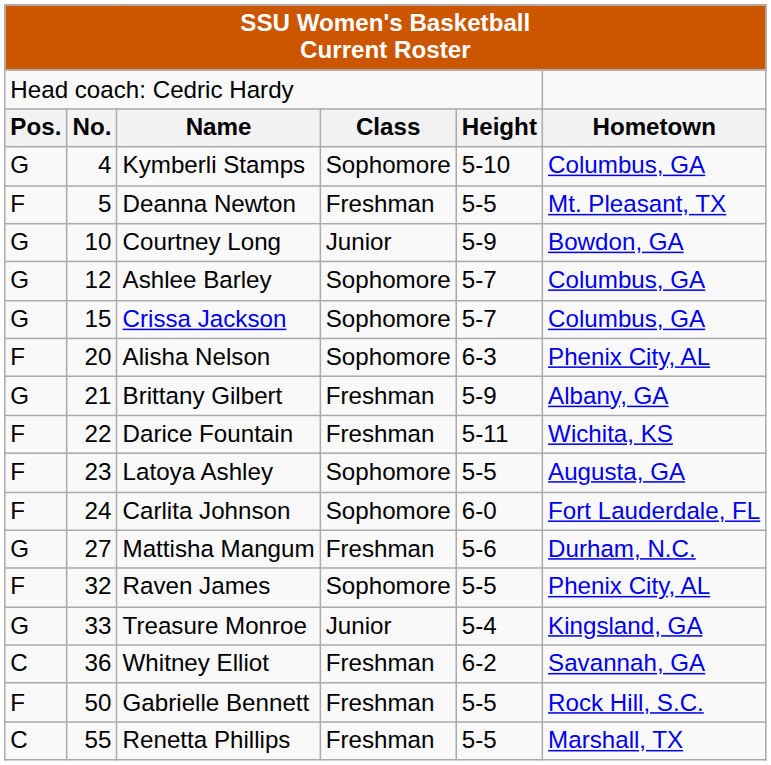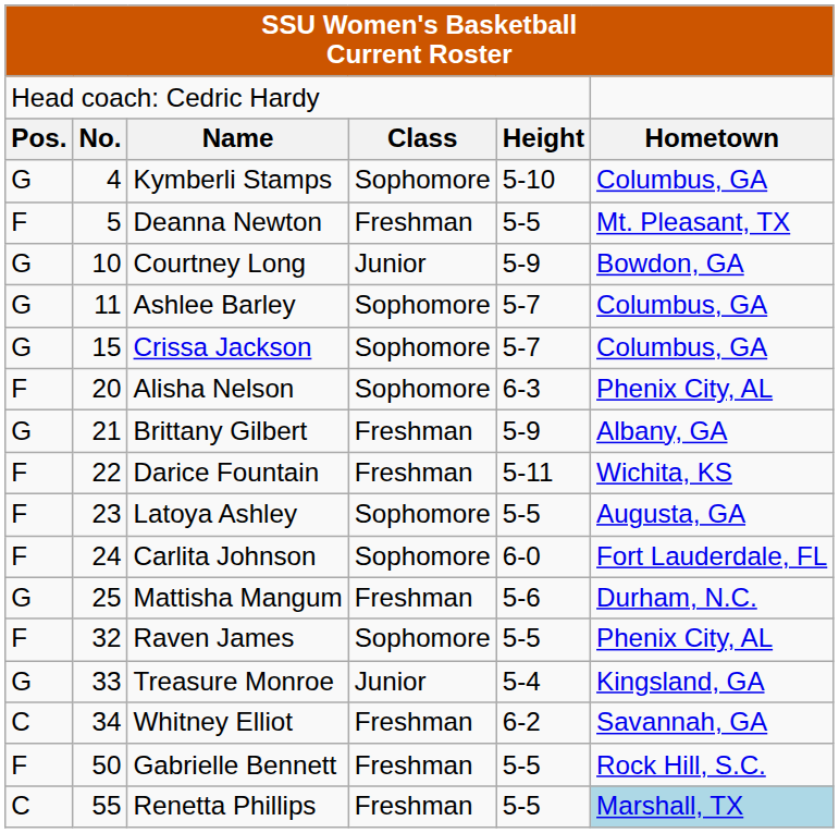 <table class="wikitable">
 <tr>
 <th colspan=7 style="background:#CC5500;color:white;">SSU Women's Basketball<br>Current Roster</th>
 </tr>
 <tr>
 <td colspan=5>Head coach: Cedric Hardy</td>
 </tr>
 <tr>
 <th>Pos.</th>
 <th>No.</th>
 <th>Name</th>
 <th>Class</th>
 <th>Height</th>
 <th>Hometown</th>
 </tr>
 <tr>
 <td>G</td>
 <td align="right">4</td>
 <td>Kymberli Stamps</td>
 <td>Sophomore</td>
 <td>5-10</td>
 <td><a href='#'>Columbus, GA</a></td>
 </tr>
 <tr>
 <td>F</td>
 <td align="right">5</td>
 <td>Deanna Newton</td>
 <td>Freshman</td>
 <td>5-5</td>
 <td><a href='#'>Mt. Pleasant, TX</a></td>
 </tr>
 <tr>
 <td>G</td>
 <td align="right">10</td>
 <td>Courtney Long</td>
 <td>Junior</td>
 <td>5-9</td>
 <td><a href='#'>Bowdon, GA</a></td>
 </tr>
 <tr>
 <td>G</td>
-<td align="right">12</td>
+<td align="right">11</td>
 <td>Ashlee Barley</td>
 <td>Sophomore</td>
 <td>5-7</td>
 <td><a href='#'>Columbus, GA</a></td>
 </tr>
 <tr>
 <td>G</td>
 <td align="right">15</td>
 <td><a href='#'>Crissa Jackson</a></td>
 <td>Sophomore</td>
 <td>5-7</td>
 <td><a href='#'>Columbus, GA</a></td>
 </tr>
 <tr>
 <td>F</td>
 <td align="right">20</td>
 <td>Alisha Nelson</td>
 <td>Sophomore</td>
 <td>6-3</td>
 <td><a href='#'>Phenix City, AL</a></td>
 </tr>
 <tr>
 <td>G</td>
 <td align="right">21</td>
 <td>Brittany Gilbert</td>
 <td>Freshman</td>
 <td>5-9</td>
 <td><a href='#'>Albany, GA</a></td>
 </tr>
 <tr>
 <td>F</td>
 <td align="right">22</td>
 <td>Darice Fountain</td>
 <td>Freshman</td>
 <td>5-11</td>
 <td><a href='#'>Wichita, KS</a></td>
 </tr>
 <tr>
 <td>F</td>
 <td align="right">23</td>
 <td>Latoya Ashley</td>
 <td>Sophomore</td>
 <td>5-5</td>
 <td><a href='#'>Augusta, GA</a></td>
 </tr>
 <tr>
 <td>F</td>
 <td align="right">24</td>
 <td>Carlita Johnson</td>
 <td>Sophomore</td>
 <td>6-0</td>
 <td><a href='#'>Fort Lauderdale, FL</a></td>
 </tr>
 <tr>
 <td>G</td>
-<td align="right">27</td>
+<td align="right">25</td>
 <td>Mattisha Mangum</td>
 <td>Freshman</td>
 <td>5-6</td>
 <td><a href='#'>Durham, N.C.</a></td>
 </tr>
 <tr>
 <td>F</td>
 <td align="right">32</td>
 <td>Raven James</td>
 <td>Sophomore</td>
 <td>5-5</td>
 <td><a href='#'>Phenix City, AL</a></td>
 </tr>
 <tr>
 <td>G</td>
 <td align="right">33</td>
 <td>Treasure Monroe</td>
 <td>Junior</td>
 <td>5-4</td>
 <td><a href='#'>Kingsland, GA</a></td>
 </tr>
 <tr>
 <td>C</td>
-<td align="right">36</td>
+<td align="right">34</td>
 <td>Whitney Elliot</td>
 <td>Freshman</td>
 <td>6-2</td>
 <td><a href='#'>Savannah, GA</a></td>
 </tr>
 <tr>
 <td>F</td>
 <td align="right">50</td>
 <td>Gabrielle Bennett</td>
 <td>Freshman</td>
 <td>5-5</td>
 <td><a href='#'>Rock Hill, S.C.</a></td>
 </tr>
 <tr>
 <td>C</td>
 <td align="right">55</td>
 <td>Renetta Phillips</td>
 <td>Freshman</td>
 <td>5-5</td>
-<td><a href='#'>Marshall, TX</a></td>
+<td style="background: lightblue;"><a href='#'>Marshall, TX</a></td>
 </tr>
 </table>
